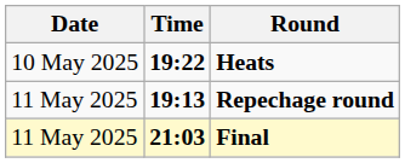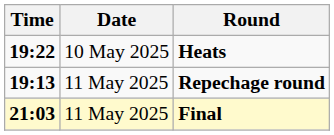 <table class="wikitable">
 <tr>
+<th>Time</th>
 <th>Date</th>
-<th>Time</th>
 <th>Round</th>
 </tr>
 <tr>
+<td><strong>19:22</strong></td>
 <td>10 May 2025</td>
-<td><strong>19:22</strong></td>
 <td><strong>Heats</strong></td>
 </tr>
 <tr>
+<td><strong>19:13</strong></td>
 <td>11 May 2025</td>
-<td><strong>19:13</strong></td>
 <td><strong>Repechage round</strong></td>
 </tr>
 <tr style="background:lemonchiffon">
+<td><strong>21:03</strong></td>
 <td>11 May 2025</td>
-<td><strong>21:03</strong></td>
 <td><strong>Final</strong></td>
 </tr>
 </table>
